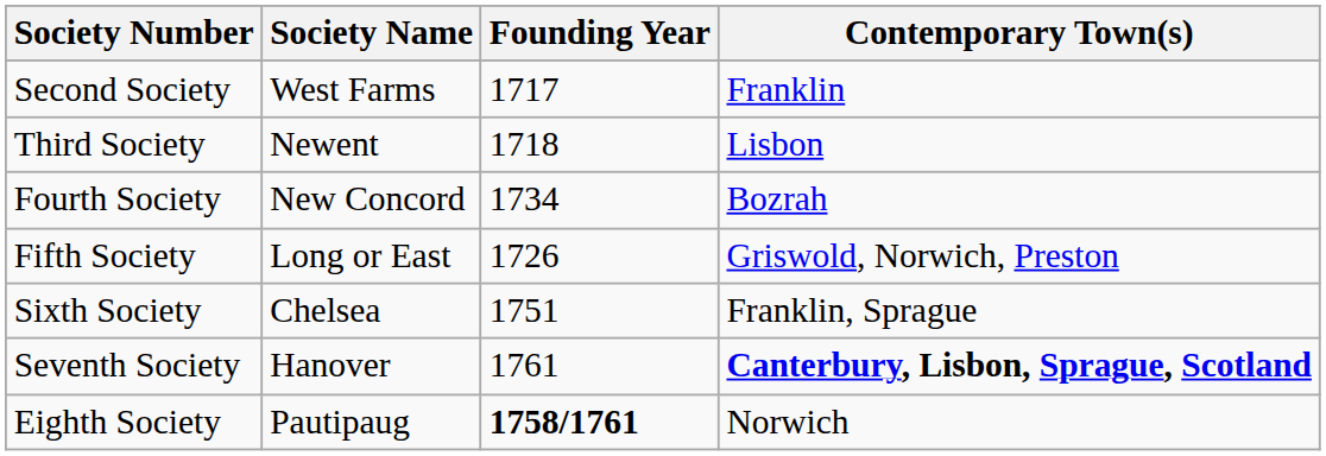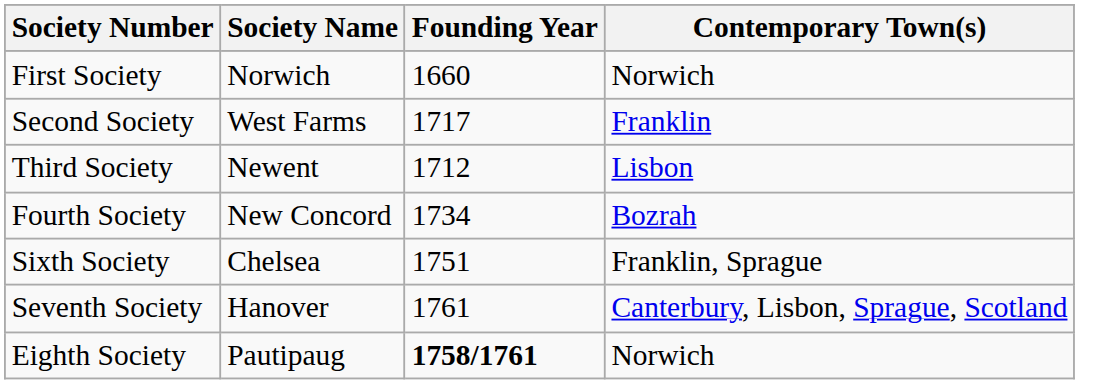 <table class="wikitable sortable">
 <tr>
 <th>Society Number</th>
 <th>Society Name</th>
 <th>Founding Year</th>
 <th>Contemporary Town(s)</th>
+</tr>
+<tr>
+<td>First Society</td>
+<td>Norwich</td>
+<td>1660</td>
+<td>Norwich</td>
 </tr>
 <tr>
 <td>Second Society</td>
 <td>West Farms</td>
 <td>1717</td>
 <td><a href='#'>Franklin</a></td>
 </tr>
 <tr>
 <td>Third Society</td>
 <td>Newent</td>
-<td>1718</td>
+<td>1712</td>
 <td><a href='#'>Lisbon</a></td>
 </tr>
 <tr>
 <td>Fourth Society</td>
 <td>New Concord</td>
 <td>1734</td>
 <td><a href='#'>Bozrah</a></td>
-</tr>
-<tr>
-<td>Fifth Society</td>
-<td>Long or East</td>
-<td>1726</td>
-<td><a href='#'>Griswold</a>, Norwich, <a href='#'>Preston</a></td>
 </tr>
 <tr>
 <td>Sixth Society</td>
 <td>Chelsea</td>
 <td>1751</td>
 <td>Franklin, Sprague</td>
 </tr>
 <tr>
 <td>Seventh Society</td>
 <td>Hanover</td>
 <td>1761</td>
-<td><strong><a href='#'>Canterbury</a>, Lisbon, <a href='#'>Sprague</a>, <a href='#'>Scotland</a></strong></td>
+<td><a href='#'>Canterbury</a>, Lisbon, <a href='#'>Sprague</a>, <a href='#'>Scotland</a></td>
 </tr>
 <tr>
 <td>Eighth Society</td>
 <td>Pautipaug</td>
 <td><strong>1758/1761</strong></td>
 <td>Norwich</td>
 </tr>
 </table>
